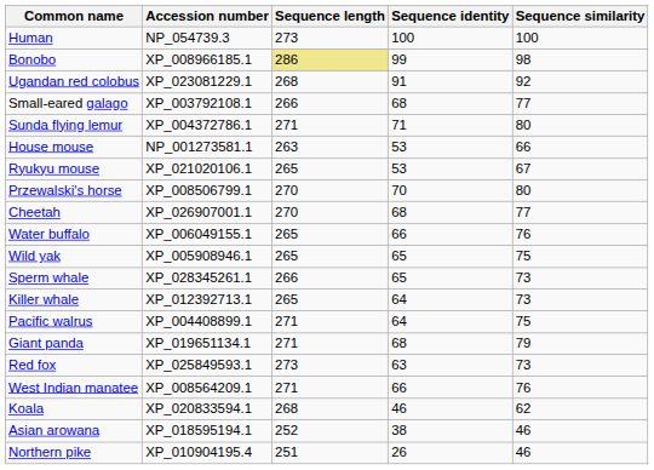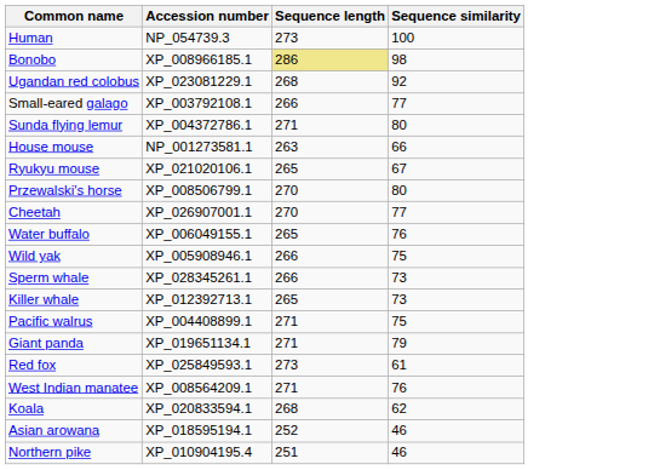 <table class="wikitable sortable">
 <tr>
 <th>Common name</th>
 <th>Accession number</th>
 <th>Sequence length</th>
-<th>Sequence identity</th>
 <th>Sequence similarity</th>
 </tr>
 <tr>
 <td><a href='#'>Human</a></td>
 <td>NP_054739.3</td>
 <td>273</td>
 <td>100</td>
-<td>100</td>
 </tr>
 <tr>
 <td><a href='#'>Bonobo</a></td>
 <td>XP_008966185.1</td>
 <td style="background: khaki;">286</td>
-<td>99</td>
 <td>98</td>
 </tr>
 <tr>
 <td><a href='#'>Ugandan red colobus</a></td>
 <td>XP_023081229.1</td>
 <td>268</td>
-<td>91</td>
 <td>92</td>
 </tr>
 <tr>
 <td>Small-eared <a href='#'>galago</a></td>
 <td>XP_003792108.1</td>
 <td>266</td>
-<td>68</td>
 <td>77</td>
 </tr>
 <tr>
 <td><a href='#'>Sunda flying lemur</a></td>
 <td>XP_004372786.1</td>
 <td>271</td>
-<td>71</td>
 <td>80</td>
 </tr>
 <tr>
 <td><a href='#'>House mouse</a></td>
 <td>NP_001273581.1</td>
 <td>263</td>
-<td>53</td>
 <td>66</td>
 </tr>
 <tr>
 <td><a href='#'>Ryukyu mouse</a></td>
 <td>XP_021020106.1</td>
 <td>265</td>
-<td>53</td>
 <td>67</td>
 </tr>
 <tr>
 <td><a href='#'>Przewalski's horse</a></td>
 <td>XP_008506799.1</td>
 <td>270</td>
-<td>70</td>
 <td>80</td>
 </tr>
 <tr>
 <td><a href='#'>Cheetah</a></td>
 <td>XP_026907001.1</td>
 <td>270</td>
-<td>68</td>
 <td>77</td>
 </tr>
 <tr>
 <td><a href='#'>Water buffalo</a></td>
 <td>XP_006049155.1</td>
 <td>265</td>
-<td>66</td>
 <td>76</td>
 </tr>
 <tr>
 <td><a href='#'>Wild yak</a></td>
 <td>XP_005908946.1</td>
-<td>265</td>
-<td>65</td>
+<td>266</td>
 <td>75</td>
 </tr>
 <tr>
 <td><a href='#'>Sperm whale</a></td>
 <td>XP_028345261.1</td>
 <td>266</td>
-<td>65</td>
 <td>73</td>
 </tr>
 <tr>
 <td><a href='#'>Killer whale</a></td>
 <td>XP_012392713.1</td>
 <td>265</td>
-<td>64</td>
 <td>73</td>
 </tr>
 <tr>
 <td><a href='#'>Pacific walrus</a></td>
 <td>XP_004408899.1</td>
 <td>271</td>
-<td>64</td>
 <td>75</td>
 </tr>
 <tr>
 <td><a href='#'>Giant panda</a></td>
 <td>XP_019651134.1</td>
 <td>271</td>
-<td>68</td>
 <td>79</td>
 </tr>
 <tr>
 <td><a href='#'>Red fox</a></td>
 <td>XP_025849593.1</td>
 <td>273</td>
-<td>63</td>
-<td>73</td>
+<td>61</td>
 </tr>
 <tr>
 <td><a href='#'>West Indian manatee</a></td>
 <td>XP_008564209.1</td>
 <td>271</td>
-<td>66</td>
 <td>76</td>
 </tr>
 <tr>
 <td><a href='#'>Koala</a></td>
 <td>XP_020833594.1</td>
 <td>268</td>
-<td>46</td>
 <td>62</td>
 </tr>
 <tr>
 <td><a href='#'>Asian arowana</a></td>
 <td>XP_018595194.1</td>
 <td>252</td>
-<td>38</td>
 <td>46</td>
 </tr>
 <tr>
 <td><a href='#'>Northern pike</a></td>
 <td>XP_010904195.4</td>
 <td>251</td>
-<td>26</td>
 <td>46</td>
 </tr>
 </table>
